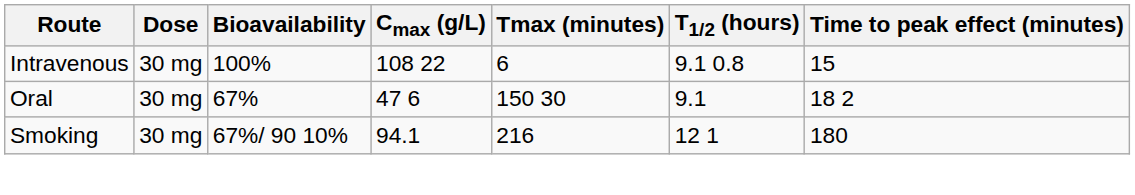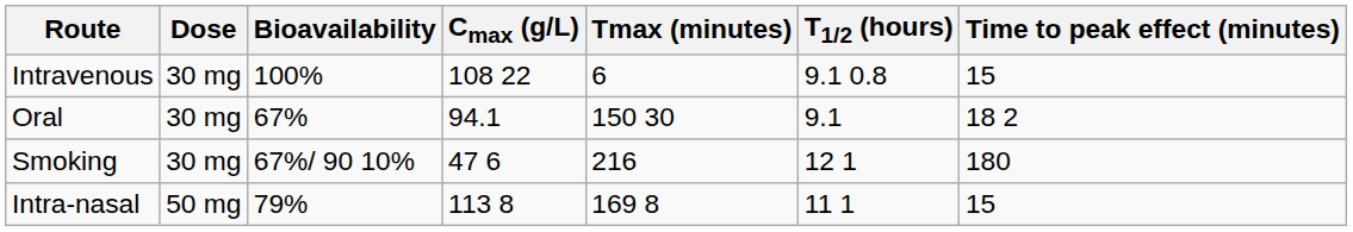 <table class="wikitable">
 <tr>
 <th><strong>Route</strong></th>
 <th><strong>Dose</strong></th>
 <th><strong>Bioavailability</strong></th>
 <th><strong>C<sub>max</sub> (g/L)</strong></th>
 <th><strong>Tmax (minutes)</strong></th>
 <th><strong>T<sub>1/2</sub> (hours)</strong></th>
 <th><strong>Time to peak effect (minutes)</strong></th>
 </tr>
 <tr>
 <td>Intravenous</td>
 <td>30 mg</td>
 <td>100%</td>
 <td>108 22</td>
 <td>6</td>
 <td>9.1 0.8</td>
 <td>15</td>
 </tr>
 <tr>
 <td>Oral</td>
 <td>30 mg</td>
 <td>67%</td>
-<td>47 6</td>
+<td>94.1</td>
 <td>150 30</td>
 <td>9.1</td>
 <td>18 2</td>
 </tr>
 <tr>
 <td>Smoking</td>
 <td>30 mg</td>
 <td>67%/ 90 10%</td>
-<td>94.1</td>
+<td>47 6</td>
 <td>216</td>
 <td>12 1</td>
 <td>180</td>
 </tr>
+<tr>
+<td>Intra-nasal</td>
+<td>50 mg</td>
+<td>79%</td>
+<td>113 8</td>
+<td>169 8</td>
+<td>11 1</td>
+<td>15</td>
+</tr>
 </table>
